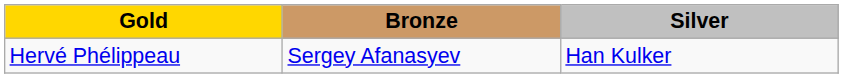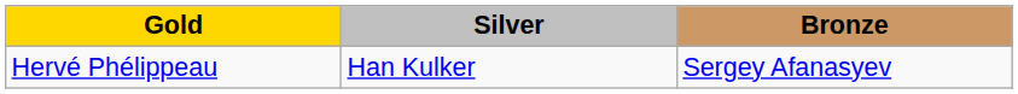 <table class="wikitable" style="text-align:left">
 <tr align="center">
 <td width=200 bgcolor=gold><strong>Gold</strong></td>
+<td width=200 bgcolor=silver><strong>Silver</strong></td>
 <td width=200 bgcolor=CC9966><strong>Bronze</strong></td>
-<td width=200 bgcolor=silver><strong>Silver</strong></td>
 </tr>
 <tr>
 <td><a href='#'>Hervé Phélippeau</a><br><em></em></td>
+<td><a href='#'>Han Kulker</a><br><em></em></td>
 <td><a href='#'>Sergey Afanasyev</a><br><em></em></td>
-<td><a href='#'>Han Kulker</a><br><em></em></td>
 </tr>
 </table>
